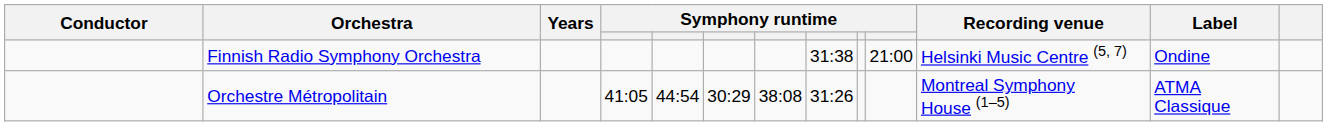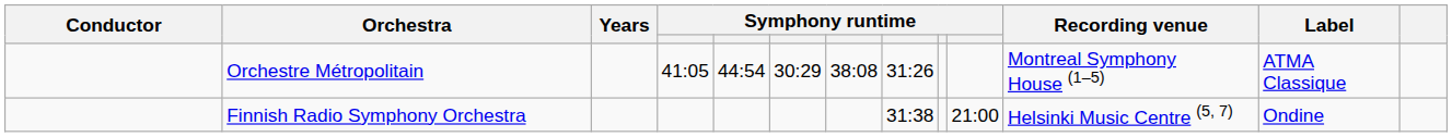 <table class="wikitable sortable" style="margin-right: 0; font-size: 95%">
 <tr>
 <th scope="col" style="width:11em"; rowspan=2>Conductor</th>
 <th scope="col" style="width:19em"; rowspan=2>Orchestra</th>
 <th scope="col" style="width:3em"; rowspan=2>Years</th>
 <th scope="col" style="width:7em"; colspan=7>Symphony runtime</th>
 <th scope="col" style="width:13em"; rowspan=2>Recording venue</th>
 <th scope="col" style="width:7em"; rowspan=2>Label</th>
 <th scope="col" style="width:2em"; rowspan=2 class="unsortable"></th>
 </tr>
 <tr>
 <th scope="col"><a href='#'></a></th>
 <th scope="col"><a href='#'></a></th>
 <th scope="col"><a href='#'></a></th>
 <th scope="col"><a href='#'></a></th>
 <th scope="col"><a href='#'></a></th>
 <th scope="col"><a href='#'></a></th>
 <th scope="col"><a href='#'></a></th>
 </tr>
 <tr>
 <td></td>
+<td><a href='#'>Orchestre Métropolitain</a></td>
+<td></td>
+<td>41:05</td>
+<td>44:54</td>
+<td>30:29</td>
+<td>38:08</td>
+<td>31:26</td>
+<td></td>
+<td></td>
+<td><a href='#'>Montreal Symphony House</a> <sup>(1–5)</sup></td>
+<td><a href='#'>ATMA Classique</a></td>
+<td style="text-align: center;"></td>
+</tr>
+<tr>
+<td></td>
 <td><a href='#'>Finnish Radio Symphony Orchestra</a></td>
 <td></td>
 <td></td>
 <td></td>
 <td></td>
 <td></td>
 <td>31:38</td>
 <td></td>
 <td>21:00</td>
 <td><a href='#'>Helsinki Music Centre</a> <sup>(5, 7)</sup></td>
 <td><a href='#'>Ondine</a></td>
 <td style="text-align: center;"></td>
 </tr>
-<tr>
-<td></td>
-<td><a href='#'>Orchestre Métropolitain</a></td>
-<td></td>
-<td>41:05</td>
-<td>44:54</td>
-<td>30:29</td>
-<td>38:08</td>
-<td>31:26</td>
-<td></td>
-<td></td>
-<td><a href='#'>Montreal Symphony House</a> <sup>(1–5)</sup></td>
-<td><a href='#'>ATMA Classique</a></td>
-<td style="text-align: center;"></td>
-</tr>
 </table>
